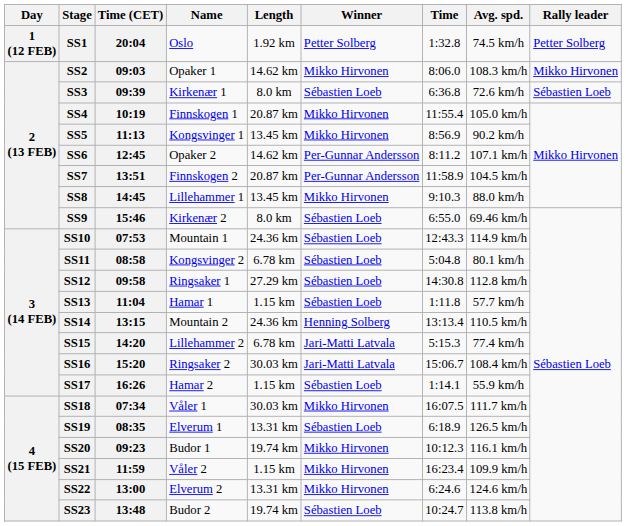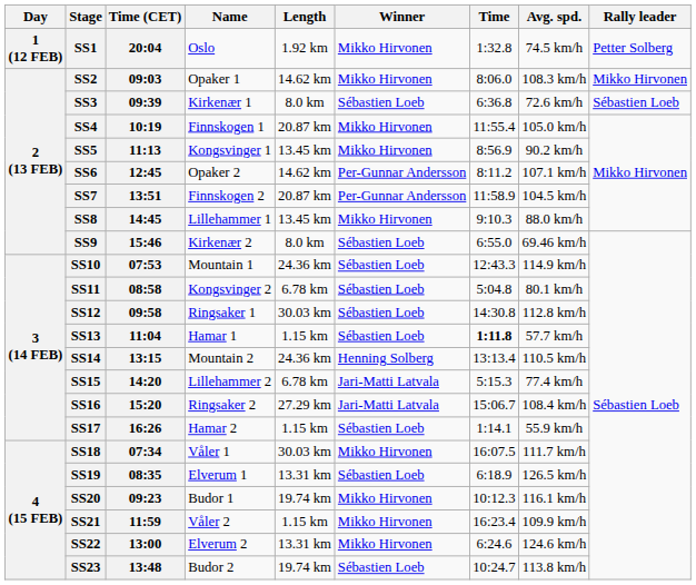 <table class="wikitable" style="text-align: center; font-size: 90%; max-width: 950px;">
 <tr>
 <th>Day</th>
 <th>Stage</th>
 <th>Time (CET)</th>
 <th>Name</th>
 <th>Length</th>
 <th>Winner</th>
 <th>Time</th>
 <th>Avg. spd.</th>
 <th>Rally leader</th>
 </tr>
 <tr>
 <th>1<br>(12 FEB)</th>
 <th>SS1</th>
 <th>20:04</th>
 <td align=left><a href='#'>Oslo</a></td>
 <td>1.92 km</td>
-<td align=left> <a href='#'>Petter Solberg</a></td>
+<td align=left> <a href='#'>Mikko Hirvonen</a></td>
 <td>1:32.8</td>
 <td>74.5 km/h</td>
 <td align=left> <a href='#'>Petter Solberg</a></td>
 </tr>
 <tr>
 <th rowspan=8>2<br>(13 FEB)</th>
 <th>SS2</th>
 <th>09:03</th>
 <td align=left>Opaker 1</td>
 <td>14.62 km</td>
 <td align=left> <a href='#'>Mikko Hirvonen</a></td>
 <td>8:06.0</td>
 <td>108.3 km/h</td>
 <td align=left> <a href='#'>Mikko Hirvonen</a></td>
 </tr>
 <tr>
 <th>SS3</th>
 <th>09:39</th>
 <td align=left><a href='#'>Kirkenær</a> 1</td>
 <td>8.0 km</td>
 <td align=left> <a href='#'>Sébastien Loeb</a></td>
 <td>6:36.8</td>
 <td>72.6 km/h</td>
 <td align=left> <a href='#'>Sébastien Loeb</a></td>
 </tr>
 <tr>
 <th>SS4</th>
 <th>10:19</th>
 <td align=left><a href='#'>Finnskogen</a> 1</td>
 <td>20.87 km</td>
 <td align=left> <a href='#'>Mikko Hirvonen</a></td>
 <td>11:55.4</td>
 <td>105.0 km/h</td>
 <td rowspan=5 align=left> <a href='#'>Mikko Hirvonen</a></td>
 </tr>
 <tr>
 <th>SS5</th>
 <th>11:13</th>
 <td align=left><a href='#'>Kongsvinger</a> 1</td>
 <td>13.45 km</td>
 <td align=left> <a href='#'>Mikko Hirvonen</a></td>
 <td>8:56.9</td>
 <td>90.2 km/h</td>
 </tr>
 <tr>
 <th>SS6</th>
 <th>12:45</th>
 <td align=left>Opaker 2</td>
 <td>14.62 km</td>
 <td align=left> <a href='#'>Per-Gunnar Andersson</a></td>
 <td>8:11.2</td>
 <td>107.1 km/h</td>
 </tr>
 <tr>
 <th>SS7</th>
 <th>13:51</th>
 <td align=left><a href='#'>Finnskogen</a> 2</td>
 <td>20.87 km</td>
 <td align=left> <a href='#'>Per-Gunnar Andersson</a></td>
 <td>11:58.9</td>
 <td>104.5 km/h</td>
 </tr>
 <tr>
 <th>SS8</th>
 <th>14:45</th>
 <td align=left><a href='#'>Lillehammer</a> 1</td>
 <td>13.45 km</td>
 <td align=left> <a href='#'>Mikko Hirvonen</a></td>
 <td>9:10.3</td>
 <td>88.0 km/h</td>
 </tr>
 <tr>
 <th>SS9</th>
 <th>15:46</th>
 <td align=left><a href='#'>Kirkenær</a> 2</td>
 <td>8.0 km</td>
 <td align=left> <a href='#'>Sébastien Loeb</a></td>
 <td>6:55.0</td>
 <td>69.46 km/h</td>
 <td rowspan=15 align=left> <a href='#'>Sébastien Loeb</a></td>
 </tr>
 <tr>
 <th rowspan=8>3<br>(14 FEB)</th>
 <th>SS10</th>
 <th>07:53</th>
 <td align=left>Mountain 1</td>
 <td>24.36 km</td>
 <td align=left> <a href='#'>Sébastien Loeb</a></td>
 <td>12:43.3</td>
 <td>114.9 km/h</td>
 </tr>
 <tr>
 <th>SS11</th>
 <th>08:58</th>
 <td align=left><a href='#'>Kongsvinger</a> 2</td>
 <td>6.78 km</td>
 <td align=left> <a href='#'>Sébastien Loeb</a></td>
 <td>5:04.8</td>
 <td>80.1 km/h</td>
 </tr>
 <tr>
 <th>SS12</th>
 <th>09:58</th>
 <td align=left><a href='#'>Ringsaker</a> 1</td>
-<td>27.29 km</td>
+<td>30.03 km</td>
 <td align=left> <a href='#'>Sébastien Loeb</a></td>
 <td>14:30.8</td>
 <td>112.8 km/h</td>
 </tr>
 <tr>
 <th>SS13</th>
 <th>11:04</th>
 <td align=left><a href='#'>Hamar</a> 1</td>
 <td>1.15 km</td>
 <td align=left> <a href='#'>Sébastien Loeb</a></td>
-<td>1:11.8</td>
+<td><strong>1:11.8</strong></td>
 <td>57.7 km/h</td>
 </tr>
 <tr>
 <th>SS14</th>
 <th>13:15</th>
 <td align=left>Mountain 2</td>
 <td>24.36 km</td>
 <td align=left> <a href='#'>Henning Solberg</a></td>
 <td>13:13.4</td>
 <td>110.5 km/h</td>
 </tr>
 <tr>
 <th>SS15</th>
 <th>14:20</th>
 <td align=left><a href='#'>Lillehammer</a> 2</td>
 <td>6.78 km</td>
 <td align=left> <a href='#'>Jari-Matti Latvala</a></td>
 <td>5:15.3</td>
 <td>77.4 km/h</td>
 </tr>
 <tr>
 <th>SS16</th>
 <th>15:20</th>
 <td align=left><a href='#'>Ringsaker</a> 2</td>
-<td>30.03 km</td>
+<td>27.29 km</td>
 <td align=left> <a href='#'>Jari-Matti Latvala</a></td>
 <td>15:06.7</td>
 <td>108.4 km/h</td>
 </tr>
 <tr>
 <th>SS17</th>
 <th>16:26</th>
 <td align=left><a href='#'>Hamar</a> 2</td>
 <td>1.15 km</td>
 <td align=left> <a href='#'>Sébastien Loeb</a></td>
 <td>1:14.1</td>
 <td>55.9 km/h</td>
 </tr>
 <tr>
 <th rowspan=6>4<br>(15 FEB)</th>
 <th>SS18</th>
 <th>07:34</th>
 <td align=left><a href='#'>Våler</a> 1</td>
 <td>30.03 km</td>
 <td align=left> <a href='#'>Mikko Hirvonen</a></td>
 <td>16:07.5</td>
 <td>111.7 km/h</td>
 </tr>
 <tr>
 <th>SS19</th>
 <th>08:35</th>
 <td align=left><a href='#'>Elverum</a> 1</td>
 <td>13.31 km</td>
 <td align=left> <a href='#'>Sébastien Loeb</a></td>
 <td>6:18.9</td>
 <td>126.5 km/h</td>
 </tr>
 <tr>
 <th>SS20</th>
 <th>09:23</th>
 <td align=left>Budor 1</td>
 <td>19.74 km</td>
 <td align=left> <a href='#'>Mikko Hirvonen</a></td>
 <td>10:12.3</td>
 <td>116.1 km/h</td>
 </tr>
 <tr>
 <th>SS21</th>
 <th>11:59</th>
 <td align=left><a href='#'>Våler</a> 2</td>
 <td>1.15 km</td>
 <td align=left> <a href='#'>Mikko Hirvonen</a></td>
 <td>16:23.4</td>
 <td>109.9 km/h</td>
 </tr>
 <tr>
 <th>SS22</th>
 <th>13:00</th>
 <td align=left><a href='#'>Elverum</a> 2</td>
 <td>13.31 km</td>
 <td align=left> <a href='#'>Mikko Hirvonen</a></td>
 <td>6:24.6</td>
 <td>124.6 km/h</td>
 </tr>
 <tr>
 <th>SS23</th>
 <th>13:48</th>
 <td align=left>Budor 2</td>
 <td>19.74 km</td>
 <td align=left> <a href='#'>Sébastien Loeb</a></td>
 <td>10:24.7</td>
 <td>113.8 km/h</td>
 </tr>
 </table>
